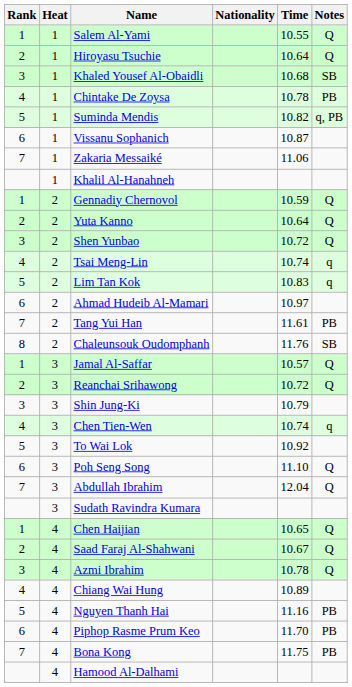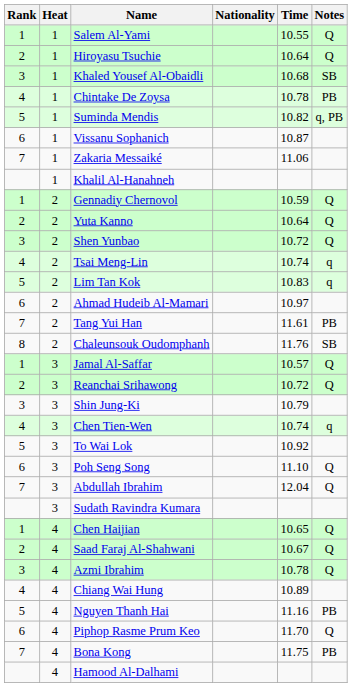 <table class="wikitable sortable" style="text-align:center; font-size:95%">
 <tr>
 <th>Rank</th>
 <th>Heat</th>
 <th>Name</th>
 <th>Nationality</th>
 <th>Time</th>
 <th>Notes</th>
 </tr>
 <tr bgcolor=ccffcc>
 <td>1</td>
 <td>1</td>
 <td align=left><a href='#'>Salem Al-Yami</a></td>
 <td align=left></td>
 <td>10.55</td>
 <td>Q</td>
 </tr>
 <tr bgcolor=ccffcc>
 <td>2</td>
 <td>1</td>
 <td align=left><a href='#'>Hiroyasu Tsuchie</a></td>
 <td align=left></td>
 <td>10.64</td>
 <td>Q</td>
 </tr>
 <tr bgcolor=ccffcc>
 <td>3</td>
 <td>1</td>
 <td align=left><a href='#'>Khaled Yousef Al-Obaidli</a></td>
 <td align=left></td>
 <td>10.68</td>
 <td>SB</td>
 </tr>
 <tr bgcolor=ddffdd>
 <td>4</td>
 <td>1</td>
 <td align=left><a href='#'>Chintake De Zoysa</a></td>
 <td align=left></td>
 <td>10.78</td>
 <td>PB</td>
 </tr>
 <tr bgcolor=ddffdd>
 <td>5</td>
 <td>1</td>
 <td align=left><a href='#'>Suminda Mendis</a></td>
 <td align=left></td>
 <td>10.82</td>
 <td>q, PB</td>
 </tr>
 <tr>
 <td>6</td>
 <td>1</td>
 <td align=left><a href='#'>Vissanu Sophanich</a></td>
 <td align=left></td>
 <td>10.87</td>
 <td></td>
 </tr>
 <tr>
 <td>7</td>
 <td>1</td>
 <td align=left><a href='#'>Zakaria Messaiké</a></td>
 <td align=left></td>
 <td>11.06</td>
 <td></td>
 </tr>
 <tr>
 <td></td>
 <td>1</td>
 <td align=left><a href='#'>Khalil Al-Hanahneh</a></td>
 <td align=left></td>
 <td></td>
 <td></td>
 </tr>
 <tr bgcolor=ccffcc>
 <td>1</td>
 <td>2</td>
 <td align=left><a href='#'>Gennadiy Chernovol</a></td>
 <td align=left></td>
 <td>10.59</td>
 <td>Q</td>
 </tr>
 <tr bgcolor=ccffcc>
 <td>2</td>
 <td>2</td>
 <td align=left><a href='#'>Yuta Kanno</a></td>
 <td align=left></td>
 <td>10.64</td>
 <td>Q</td>
 </tr>
 <tr bgcolor=ccffcc>
 <td>3</td>
 <td>2</td>
 <td align=left><a href='#'>Shen Yunbao</a></td>
 <td align=left></td>
 <td>10.72</td>
 <td>Q</td>
 </tr>
 <tr bgcolor=ddffdd>
 <td>4</td>
 <td>2</td>
 <td align=left><a href='#'>Tsai Meng-Lin</a></td>
 <td align=left></td>
 <td>10.74</td>
 <td>q</td>
 </tr>
 <tr bgcolor=ddffdd>
 <td>5</td>
 <td>2</td>
 <td align=left><a href='#'>Lim Tan Kok</a></td>
 <td align=left></td>
 <td>10.83</td>
 <td>q</td>
 </tr>
 <tr>
 <td>6</td>
 <td>2</td>
 <td align=left><a href='#'>Ahmad Hudeib Al-Mamari</a></td>
 <td align=left></td>
 <td>10.97</td>
 <td></td>
 </tr>
 <tr>
 <td>7</td>
 <td>2</td>
 <td align=left><a href='#'>Tang Yui Han</a></td>
 <td align=left></td>
 <td>11.61</td>
 <td>PB</td>
 </tr>
 <tr>
 <td>8</td>
 <td>2</td>
 <td align=left><a href='#'>Chaleunsouk Oudomphanh</a></td>
 <td align=left></td>
 <td>11.76</td>
 <td>SB</td>
 </tr>
 <tr bgcolor=ccffcc>
 <td>1</td>
 <td>3</td>
 <td align=left><a href='#'>Jamal Al-Saffar</a></td>
 <td align=left></td>
 <td>10.57</td>
 <td>Q</td>
 </tr>
 <tr bgcolor=ccffcc>
 <td>2</td>
 <td>3</td>
 <td align=left><a href='#'>Reanchai Srihawong</a></td>
 <td align=left></td>
 <td>10.72</td>
 <td>Q</td>
 </tr>
 <tr>
 <td>3</td>
 <td>3</td>
 <td align=left><a href='#'>Shin Jung-Ki</a></td>
 <td align=left></td>
 <td>10.79</td>
 <td></td>
 </tr>
 <tr bgcolor=ddffdd>
 <td>4</td>
 <td>3</td>
 <td align=left><a href='#'>Chen Tien-Wen</a></td>
 <td align=left></td>
 <td>10.74</td>
 <td>q</td>
 </tr>
 <tr>
 <td>5</td>
 <td>3</td>
 <td align=left><a href='#'>To Wai Lok</a></td>
 <td align=left></td>
 <td>10.92</td>
 <td></td>
 </tr>
 <tr>
 <td>6</td>
 <td>3</td>
 <td align=left><a href='#'>Poh Seng Song</a></td>
 <td align=left></td>
 <td>11.10</td>
 <td>Q</td>
 </tr>
 <tr>
 <td>7</td>
 <td>3</td>
 <td align=left><a href='#'>Abdullah Ibrahim</a></td>
 <td align=left></td>
 <td>12.04</td>
 <td>Q</td>
 </tr>
 <tr>
 <td></td>
 <td>3</td>
 <td align=left><a href='#'>Sudath Ravindra Kumara</a></td>
 <td align=left></td>
 <td></td>
 <td></td>
 </tr>
 <tr bgcolor=ccffcc>
 <td>1</td>
 <td>4</td>
 <td align=left><a href='#'>Chen Haijian</a></td>
 <td align=left></td>
 <td>10.65</td>
 <td>Q</td>
 </tr>
 <tr bgcolor=ccffcc>
 <td>2</td>
 <td>4</td>
 <td align=left><a href='#'>Saad Faraj Al-Shahwani</a></td>
 <td align=left></td>
 <td>10.67</td>
 <td>Q</td>
 </tr>
 <tr bgcolor=ccffcc>
 <td>3</td>
 <td>4</td>
 <td align=left><a href='#'>Azmi Ibrahim</a></td>
 <td align=left></td>
 <td>10.78</td>
 <td>Q</td>
 </tr>
 <tr>
 <td>4</td>
 <td>4</td>
 <td align=left><a href='#'>Chiang Wai Hung</a></td>
 <td align=left></td>
 <td>10.89</td>
 <td></td>
 </tr>
 <tr>
 <td>5</td>
 <td>4</td>
 <td align=left><a href='#'>Nguyen Thanh Hai</a></td>
 <td align=left></td>
 <td>11.16</td>
 <td>PB</td>
 </tr>
 <tr>
 <td>6</td>
 <td>4</td>
 <td align=left><a href='#'>Piphop Rasme Prum Keo</a></td>
 <td align=left></td>
 <td>11.70</td>
-<td>PB</td>
+<td>Q</td>
 </tr>
 <tr>
 <td>7</td>
 <td>4</td>
 <td align=left><a href='#'>Bona Kong</a></td>
 <td align=left></td>
 <td>11.75</td>
 <td>PB</td>
 </tr>
 <tr>
 <td></td>
 <td>4</td>
 <td align=left><a href='#'>Hamood Al-Dalhami</a></td>
 <td align=left></td>
 <td></td>
 <td></td>
 </tr>
 </table>
